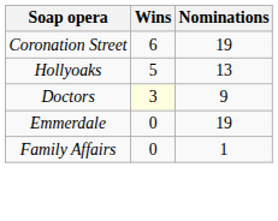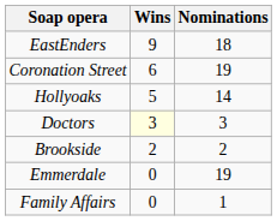 <table class="wikitable" style="text-align: center">
 <tr>
 <th scope="col">Soap opera</th>
 <th scope="col">Wins</th>
 <th scope="col">Nominations</th>
+</tr>
+<tr>
+<td><em>EastEnders</em></td>
+<td>9</td>
+<td>18</td>
 </tr>
 <tr>
 <td><em>Coronation Street</em></td>
 <td>6</td>
 <td>19</td>
 </tr>
 <tr>
 <td><em>Hollyoaks</em></td>
 <td>5</td>
-<td>13</td>
+<td>14</td>
 </tr>
 <tr>
 <td><em>Doctors</em></td>
 <td style="background: lightyellow;">3</td>
-<td>9</td>
+<td>3</td>
+</tr>
+<tr>
+<td><em>Brookside</em></td>
+<td>2</td>
+<td>2</td>
 </tr>
 <tr>
 <td><em>Emmerdale</em></td>
 <td>0</td>
 <td>19</td>
 </tr>
 <tr>
 <td><em>Family Affairs</em></td>
 <td>0</td>
 <td>1</td>
 </tr>
 </table>
